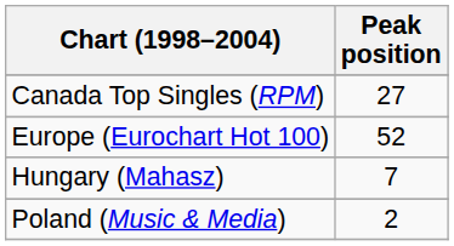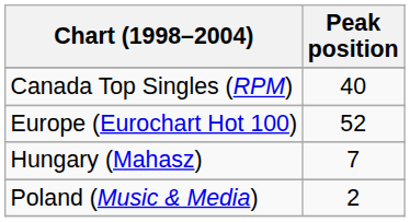 <table class="wikitable sortable">
 <tr>
 <th>Chart (1998–2004)</th>
 <th>Peak<br>position</th>
 </tr>
 <tr>
 </tr>
 <tr>
 </tr>
 <tr>
 <td>Canada Top Singles (<em><a href='#'>RPM</a></em>)</td>
-<td align="center">27</td>
+<td align="center">40</td>
 </tr>
 <tr>
 </tr>
 <tr>
 <td>Europe (<a href='#'>Eurochart Hot 100</a>)</td>
 <td align="center">52</td>
 </tr>
 <tr>
 </tr>
 <tr>
 </tr>
 <tr>
 <td>Hungary (<a href='#'>Mahasz</a>)</td>
 <td align="center">7</td>
 </tr>
 <tr>
 </tr>
 <tr>
 <td>Poland (<em><a href='#'>Music & Media</a></em>)</td>
 <td align="center">2</td>
 </tr>
 <tr>
 </tr>
 <tr>
 </tr>
 <tr>
 </tr>
 <tr>
 </tr>
 </table>
